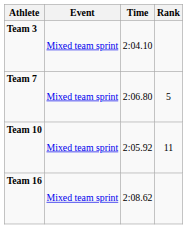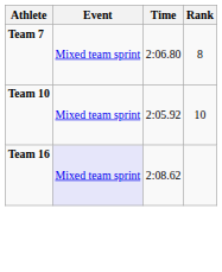 <table class="wikitable" style="font-size:90%">
 <tr>
 <th>Athlete</th>
 <th>Event</th>
 <th>Time</th>
 <th>Rank</th>
 </tr>
 <tr align=center>
-<td align=left><strong>Team 3</strong><br><small><strong><br><br><br></strong></small></td>
-<td align=left><a href='#'>Mixed team sprint</a></td>
-<td>2:04.10</td>
-<td></td>
-</tr>
-<tr align=center>
 <td align=left><strong>Team 7</strong><br><small><br><br><br></small></td>
 <td align=left><a href='#'>Mixed team sprint</a></td>
 <td>2:06.80</td>
-<td>5</td>
+<td>8</td>
 </tr>
 <tr align=center>
 <td align=left><strong>Team 10</strong><br><small><br><br><br></small></td>
 <td align=left><a href='#'>Mixed team sprint</a></td>
 <td>2:05.92</td>
-<td>11</td>
+<td>10</td>
 </tr>
 <tr align=center>
 <td align=left><strong>Team 16</strong><br><small><strong><br><br><br></strong></small></td>
-<td align=left><a href='#'>Mixed team sprint</a></td>
+<td align=left style="background: lavender;"><a href='#'>Mixed team sprint</a></td>
 <td>2:08.62</td>
 <td></td>
 </tr>
 </table>
